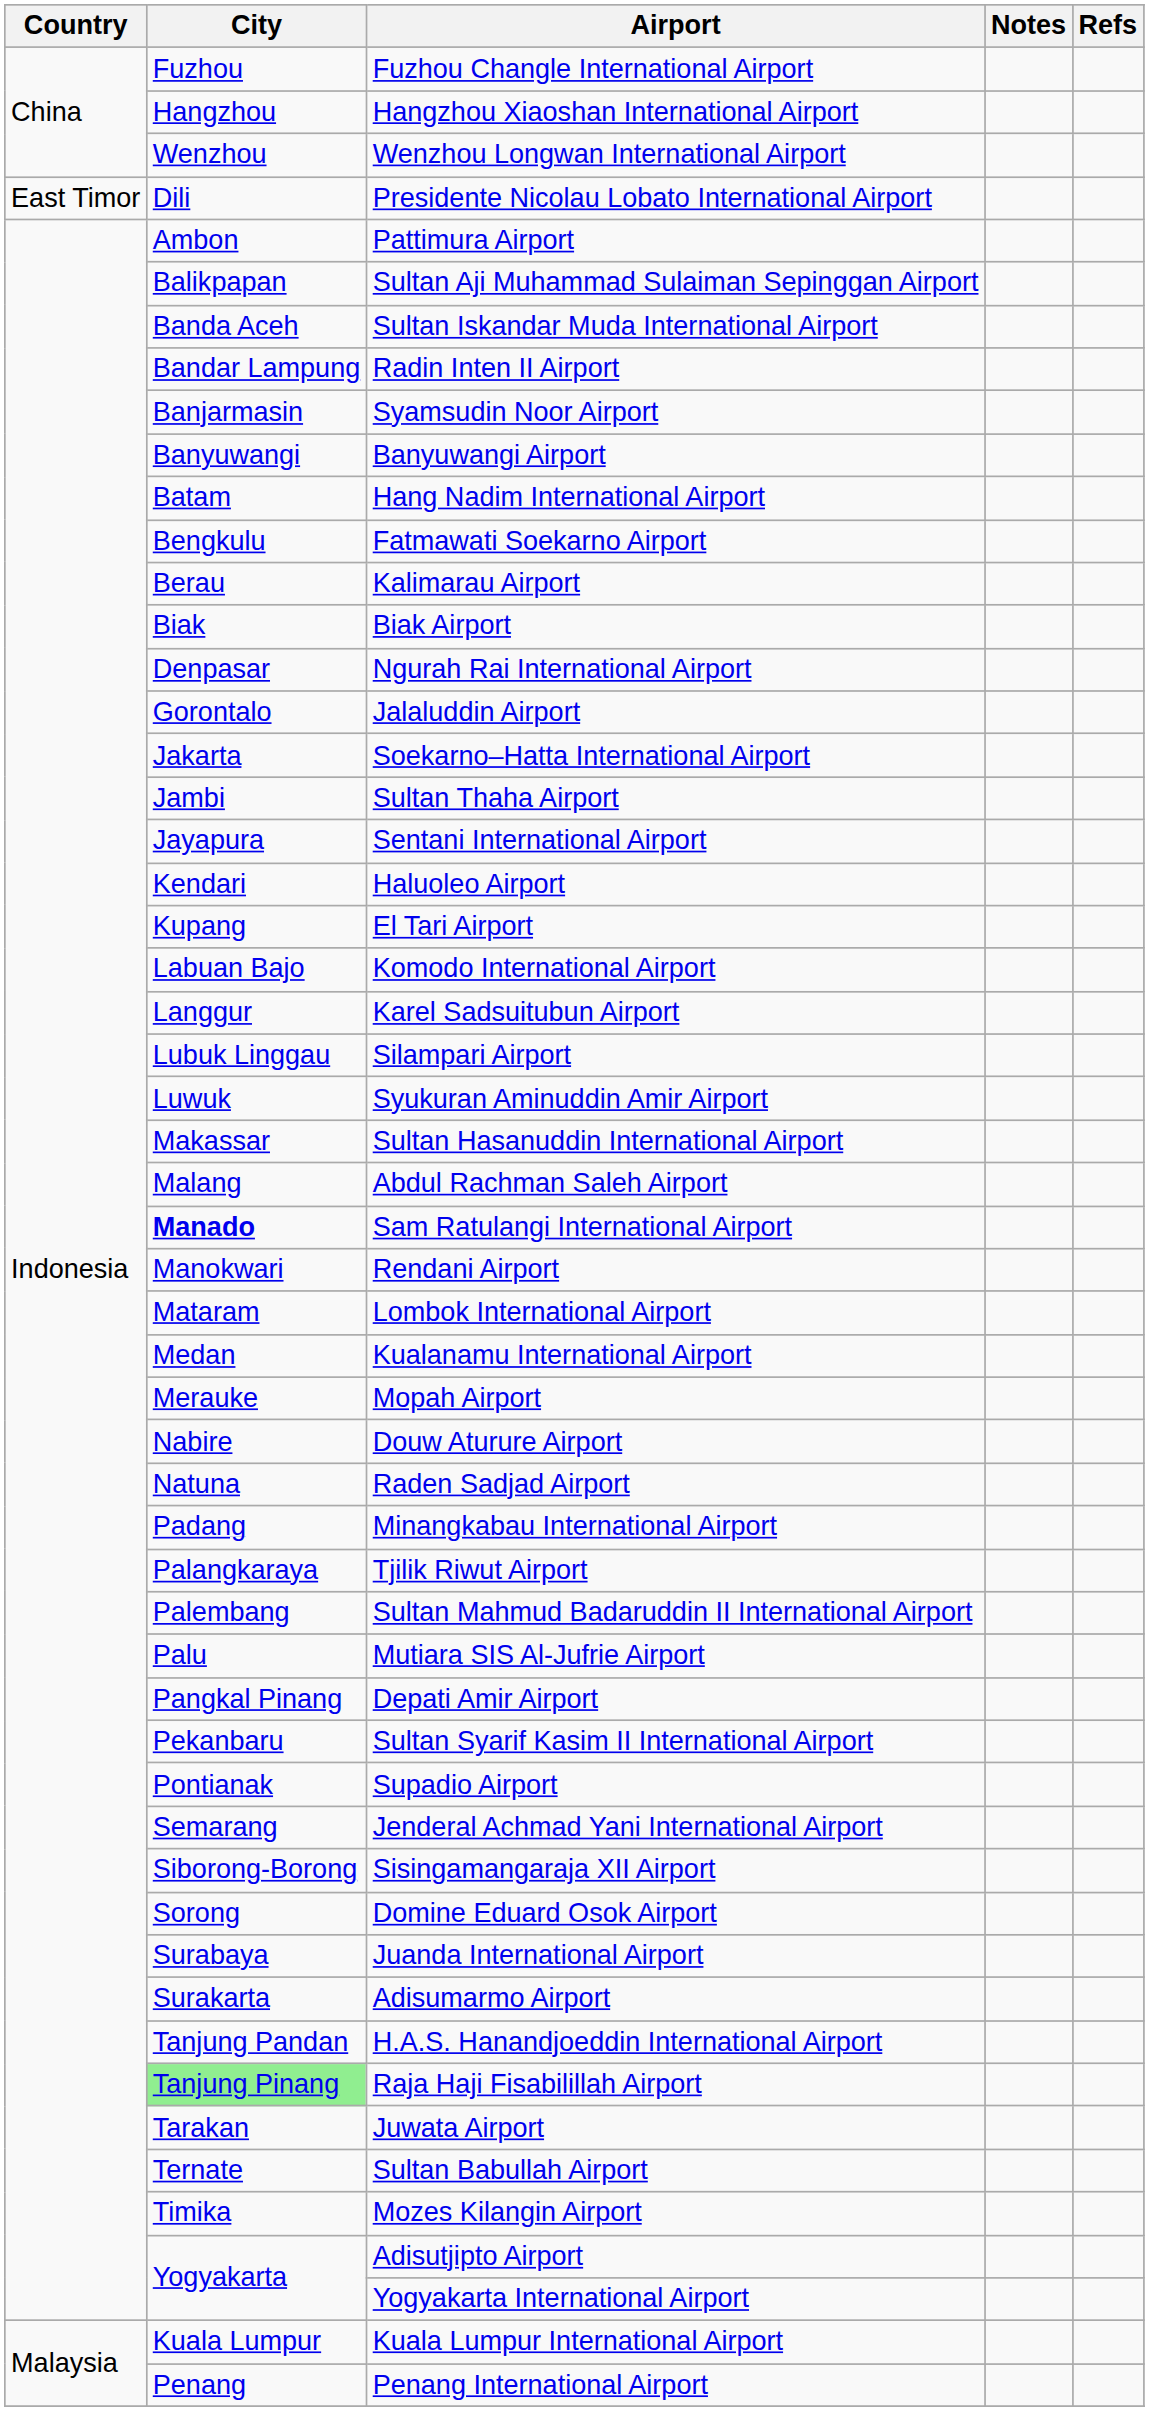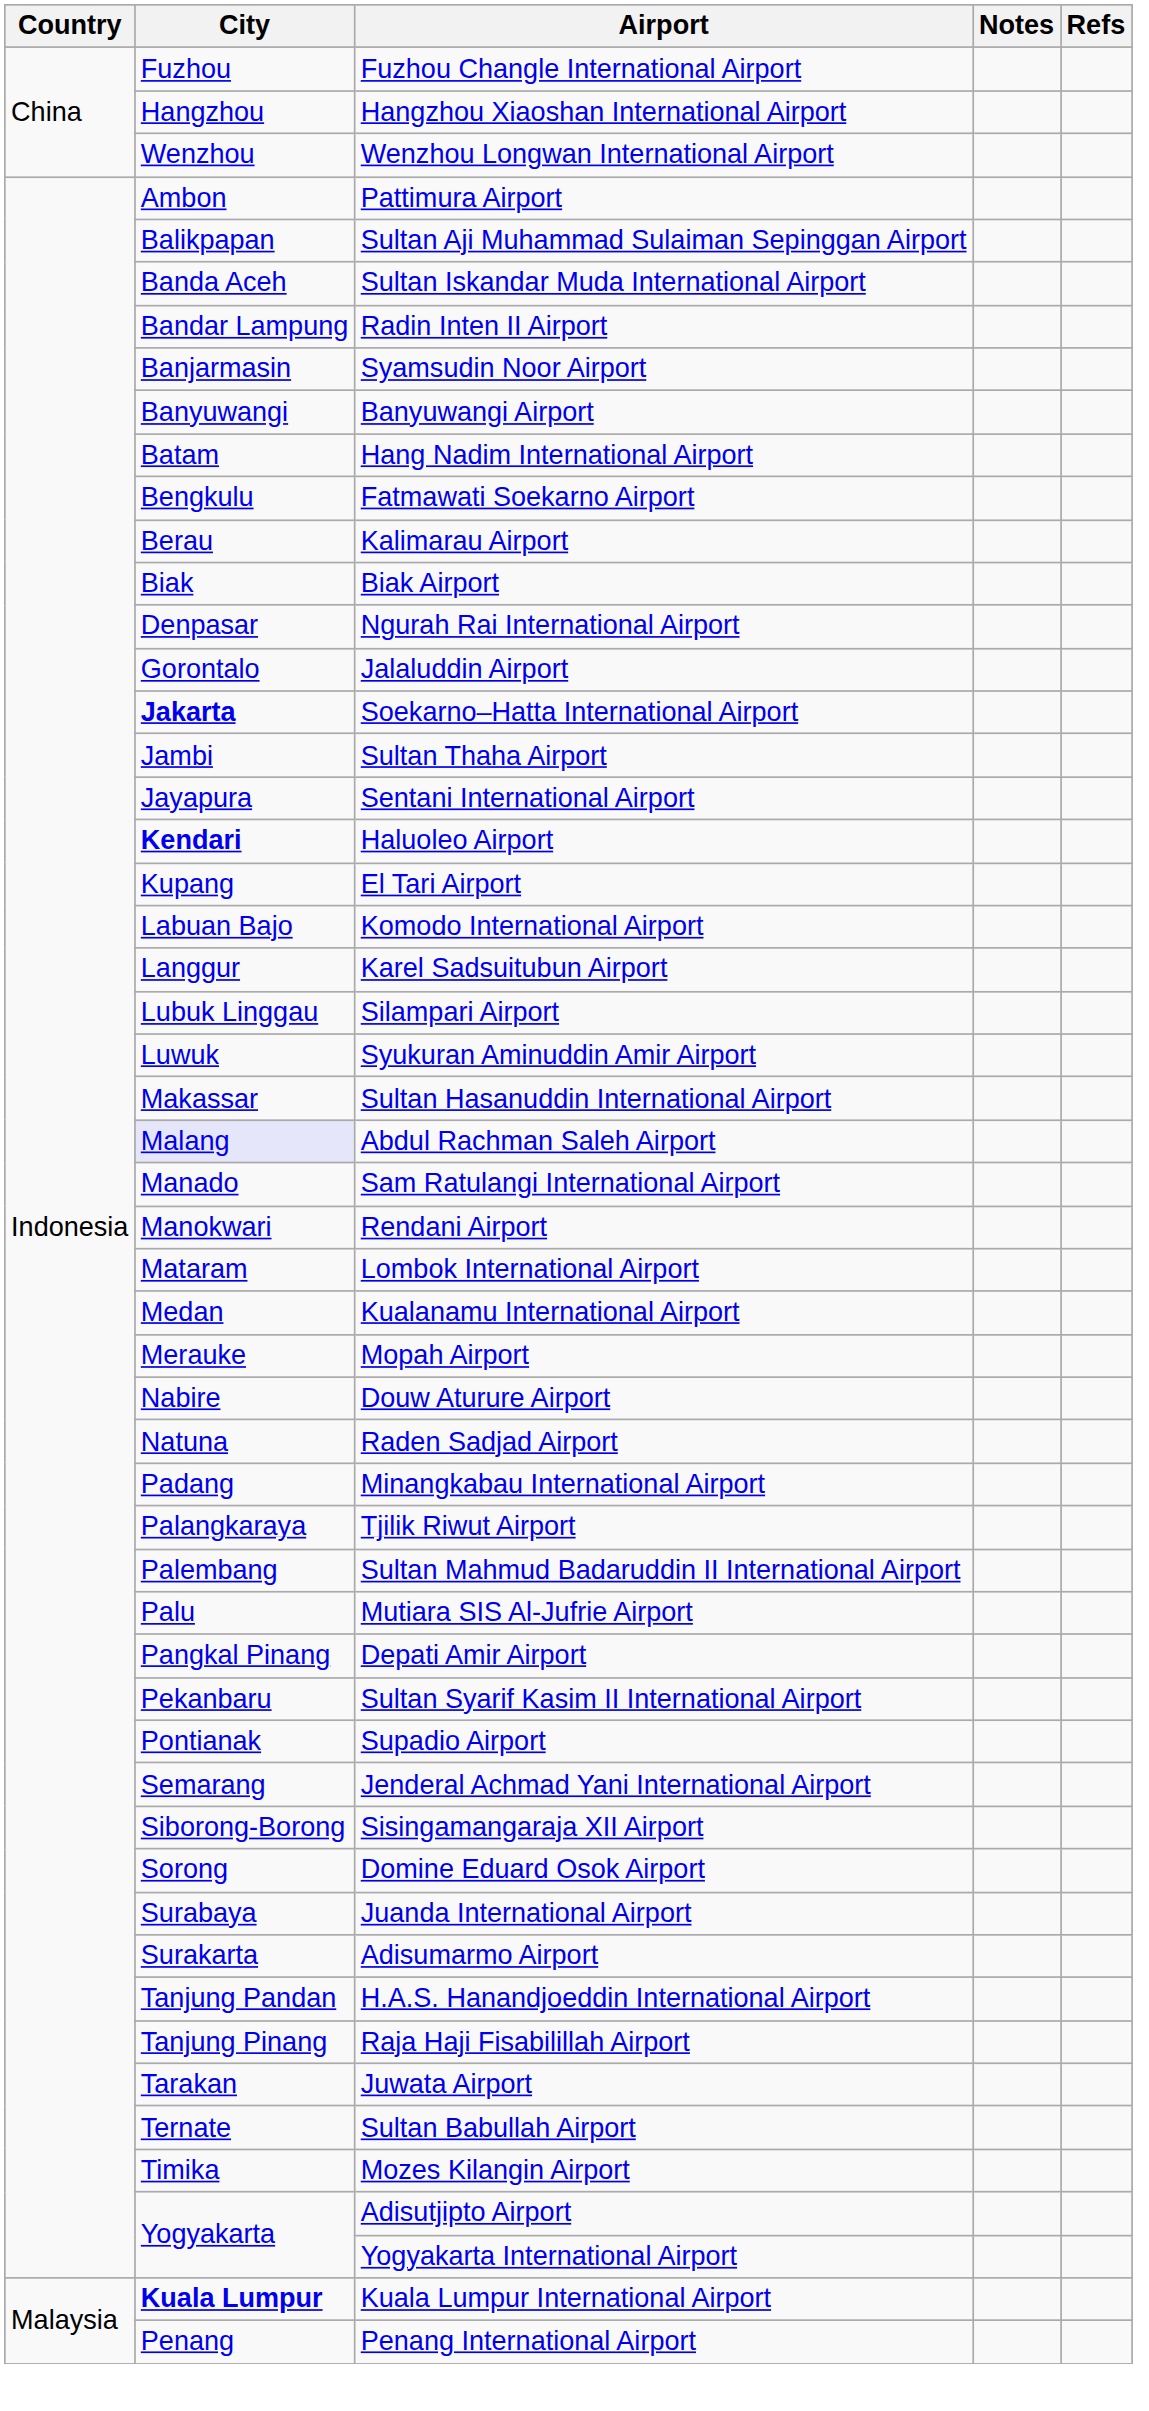 <table class="sortable wikitable">
 <tr>
 <th>Country</th>
 <th>City</th>
 <th>Airport</th>
 <th>Notes</th>
 <th>Refs</th>
 </tr>
 <tr>
 <td rowspan="3">China</td>
 <td><a href='#'>Fuzhou</a></td>
 <td><a href='#'>Fuzhou Changle International Airport</a></td>
 <td></td>
 <td align=center><br></td>
 </tr>
 <tr>
 <td><a href='#'>Hangzhou</a></td>
 <td><a href='#'>Hangzhou Xiaoshan International Airport</a></td>
 <td></td>
 <td align=center></td>
 </tr>
 <tr>
 <td><a href='#'>Wenzhou</a></td>
 <td><a href='#'>Wenzhou Longwan International Airport</a></td>
-<td></td>
-<td align=center></td>
-</tr>
-<tr>
-<td>East Timor</td>
-<td><a href='#'>Dili</a></td>
-<td><a href='#'>Presidente Nicolau Lobato International Airport</a></td>
 <td></td>
 <td align=center></td>
 </tr>
 <tr>
 <td rowspan="49">Indonesia</td>
 <td><a href='#'>Ambon</a></td>
 <td><a href='#'>Pattimura Airport</a></td>
 <td></td>
 <td align=center></td>
 </tr>
 <tr>
 <td><a href='#'>Balikpapan</a></td>
 <td><a href='#'>Sultan Aji Muhammad Sulaiman Sepinggan Airport</a></td>
 <td></td>
 <td align=center></td>
 </tr>
 <tr>
 <td><a href='#'>Banda Aceh</a></td>
 <td><a href='#'>Sultan Iskandar Muda International Airport</a></td>
 <td></td>
 <td align=center></td>
 </tr>
 <tr>
 <td><a href='#'>Bandar Lampung</a></td>
 <td><a href='#'>Radin Inten II Airport</a></td>
 <td></td>
 <td align=center></td>
 </tr>
 <tr>
 <td><a href='#'>Banjarmasin</a></td>
 <td><a href='#'>Syamsudin Noor Airport</a></td>
 <td></td>
 <td align=center></td>
 </tr>
 <tr>
 <td><a href='#'>Banyuwangi</a></td>
 <td><a href='#'>Banyuwangi Airport</a></td>
 <td></td>
 <td align=center></td>
 </tr>
 <tr>
 <td><a href='#'>Batam</a></td>
 <td><a href='#'>Hang Nadim International Airport</a></td>
 <td></td>
 <td align=center></td>
 </tr>
 <tr>
 <td><a href='#'>Bengkulu</a></td>
 <td><a href='#'>Fatmawati Soekarno Airport</a></td>
 <td></td>
 <td align=center></td>
 </tr>
 <tr>
 <td><a href='#'>Berau</a></td>
 <td><a href='#'>Kalimarau Airport</a></td>
 <td></td>
 <td align=center></td>
 </tr>
 <tr>
 <td><a href='#'>Biak</a></td>
 <td><a href='#'>Biak Airport</a></td>
 <td align=center></td>
 <td align=center></td>
 </tr>
 <tr>
 <td><a href='#'>Denpasar</a></td>
 <td><a href='#'>Ngurah Rai International Airport</a></td>
 <td align=center></td>
 <td align=center></td>
 </tr>
 <tr>
 <td><a href='#'>Gorontalo</a></td>
 <td><a href='#'>Jalaluddin Airport</a></td>
 <td></td>
 <td align=center></td>
 </tr>
 <tr>
-<td><a href='#'>Jakarta</a></td>
+<td><strong><a href='#'>Jakarta</a></strong></td>
 <td><a href='#'>Soekarno–Hatta International Airport</a></td>
 <td></td>
 <td align=center></td>
 </tr>
 <tr>
 <td><a href='#'>Jambi</a></td>
 <td><a href='#'>Sultan Thaha Airport</a></td>
 <td></td>
 <td align=center></td>
 </tr>
 <tr>
 <td><a href='#'>Jayapura</a></td>
 <td><a href='#'>Sentani International Airport</a></td>
 <td align=center></td>
 <td align=center></td>
 </tr>
 <tr>
-<td><a href='#'>Kendari</a></td>
+<td><strong><a href='#'>Kendari</a></strong></td>
 <td><a href='#'>Haluoleo Airport</a></td>
 <td></td>
 <td align=center></td>
 </tr>
 <tr>
 <td><a href='#'>Kupang</a></td>
 <td><a href='#'>El Tari Airport</a></td>
 <td></td>
 <td align=center></td>
 </tr>
 <tr>
 <td><a href='#'>Labuan Bajo</a></td>
 <td><a href='#'>Komodo International Airport</a></td>
 <td></td>
 <td align=center></td>
 </tr>
 <tr>
 <td><a href='#'>Langgur</a></td>
 <td><a href='#'>Karel Sadsuitubun Airport</a></td>
 <td></td>
 <td align=center></td>
 </tr>
 <tr>
 <td><a href='#'>Lubuk Linggau</a></td>
 <td><a href='#'>Silampari Airport</a></td>
 <td></td>
 <td align=center></td>
 </tr>
 <tr>
 <td><a href='#'>Luwuk</a></td>
 <td><a href='#'>Syukuran Aminuddin Amir Airport</a></td>
 <td></td>
 <td align=center></td>
 </tr>
 <tr>
 <td><a href='#'>Makassar</a></td>
 <td><a href='#'>Sultan Hasanuddin International Airport</a></td>
 <td></td>
 <td align=center></td>
 </tr>
 <tr>
-<td><a href='#'>Malang</a></td>
+<td style="background: lavender;"><a href='#'>Malang</a></td>
 <td><a href='#'>Abdul Rachman Saleh Airport</a></td>
 <td></td>
 <td align=center></td>
 </tr>
 <tr>
-<td><strong><a href='#'>Manado</a></strong></td>
+<td><a href='#'>Manado</a></td>
 <td><a href='#'>Sam Ratulangi International Airport</a></td>
 <td align=center></td>
 <td align=center></td>
 </tr>
 <tr>
 <td><a href='#'>Manokwari</a></td>
 <td><a href='#'>Rendani Airport</a></td>
 <td></td>
 <td align=center></td>
 </tr>
 <tr>
 <td><a href='#'>Mataram</a></td>
 <td><a href='#'>Lombok International Airport</a></td>
 <td></td>
 <td align=center></td>
 </tr>
 <tr>
 <td><a href='#'>Medan</a></td>
 <td><a href='#'>Kualanamu International Airport</a></td>
 <td></td>
 <td align=center></td>
 </tr>
 <tr>
 <td><a href='#'>Merauke</a></td>
 <td><a href='#'>Mopah Airport</a></td>
 <td></td>
 <td align=center></td>
 </tr>
 <tr>
 <td><a href='#'>Nabire</a></td>
 <td><a href='#'>Douw Aturure Airport</a></td>
 <td align=center></td>
 <td align=center></td>
 </tr>
 <tr>
 <td><a href='#'>Natuna</a></td>
 <td><a href='#'>Raden Sadjad Airport</a></td>
 <td></td>
 <td align=center></td>
 </tr>
 <tr>
 <td><a href='#'>Padang</a></td>
 <td><a href='#'>Minangkabau International Airport</a></td>
 <td></td>
 <td align=center></td>
 </tr>
 <tr>
 <td><a href='#'>Palangkaraya</a></td>
 <td><a href='#'>Tjilik Riwut Airport</a></td>
 <td></td>
 <td align=center></td>
 </tr>
 <tr>
 <td><a href='#'>Palembang</a></td>
 <td><a href='#'>Sultan Mahmud Badaruddin II International Airport</a></td>
 <td></td>
 <td align=center></td>
 </tr>
 <tr>
 <td><a href='#'>Palu</a></td>
 <td><a href='#'>Mutiara SIS Al-Jufrie Airport</a></td>
 <td></td>
 <td align=center></td>
 </tr>
 <tr>
 <td><a href='#'>Pangkal Pinang</a></td>
 <td><a href='#'>Depati Amir Airport</a></td>
 <td align=center></td>
 <td align=center></td>
 </tr>
 <tr>
 <td><a href='#'>Pekanbaru</a></td>
 <td><a href='#'>Sultan Syarif Kasim II International Airport</a></td>
 <td></td>
 <td align=center></td>
 </tr>
 <tr>
 <td><a href='#'>Pontianak</a></td>
 <td><a href='#'>Supadio Airport</a></td>
 <td align=center></td>
 <td align=center></td>
 </tr>
 <tr>
 <td><a href='#'>Semarang</a></td>
 <td><a href='#'>Jenderal Achmad Yani International Airport</a></td>
 <td></td>
 <td align=center></td>
 </tr>
 <tr>
 <td><a href='#'>Siborong-Borong</a></td>
 <td><a href='#'>Sisingamangaraja XII Airport</a></td>
 <td></td>
 <td align=center></td>
 </tr>
 <tr>
 <td><a href='#'>Sorong</a></td>
 <td><a href='#'>Domine Eduard Osok Airport</a></td>
 <td align=center></td>
 <td align=center></td>
 </tr>
 <tr>
 <td><a href='#'>Surabaya</a></td>
 <td><a href='#'>Juanda International Airport</a></td>
 <td align=center></td>
 <td align=center></td>
 </tr>
 <tr>
 <td><a href='#'>Surakarta</a></td>
 <td><a href='#'>Adisumarmo Airport</a></td>
 <td></td>
 <td align=center></td>
 </tr>
 <tr>
 <td><a href='#'>Tanjung Pandan</a></td>
 <td><a href='#'>H.A.S. Hanandjoeddin International Airport</a></td>
 <td align=center></td>
 <td align=center></td>
 </tr>
 <tr>
-<td style="background: lightgreen;"><a href='#'>Tanjung Pinang</a></td>
+<td><a href='#'>Tanjung Pinang</a></td>
 <td><a href='#'>Raja Haji Fisabilillah Airport</a></td>
 <td></td>
 <td align=center></td>
 </tr>
 <tr>
 <td><a href='#'>Tarakan</a></td>
 <td><a href='#'>Juwata Airport</a></td>
 <td></td>
 <td align=center></td>
 </tr>
 <tr>
 <td><a href='#'>Ternate</a></td>
 <td><a href='#'>Sultan Babullah Airport</a></td>
 <td align=center></td>
 <td align=center></td>
 </tr>
 <tr>
 <td><a href='#'>Timika</a></td>
 <td><a href='#'>Mozes Kilangin Airport</a></td>
 <td align=center></td>
 <td align=center></td>
 </tr>
 <tr>
 <td rowspan="2"><a href='#'>Yogyakarta</a></td>
 <td><a href='#'>Adisutjipto Airport</a></td>
 <td></td>
 <td align=center></td>
 </tr>
 <tr>
 <td><a href='#'>Yogyakarta International Airport</a></td>
 <td align=center></td>
 <td align=center></td>
 </tr>
 <tr>
 <td rowspan="2">Malaysia</td>
-<td><a href='#'>Kuala Lumpur</a></td>
+<td><strong><a href='#'>Kuala Lumpur</a></strong></td>
 <td><a href='#'>Kuala Lumpur International Airport</a></td>
 <td></td>
 <td align=center></td>
 </tr>
 <tr>
 <td><a href='#'>Penang</a></td>
 <td><a href='#'>Penang International Airport</a></td>
 <td></td>
 <td align=center></td>
 </tr>
 <tr>
 </tr>
 </table>
